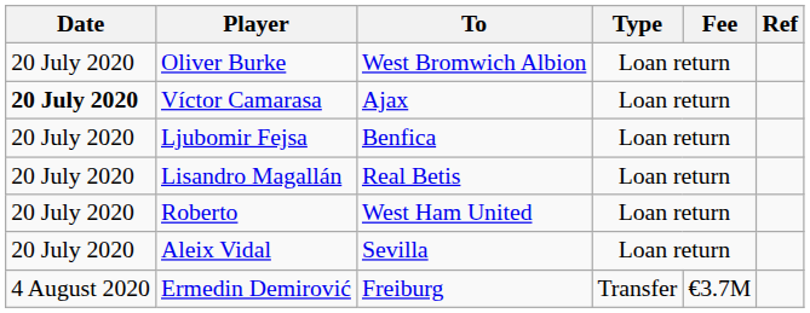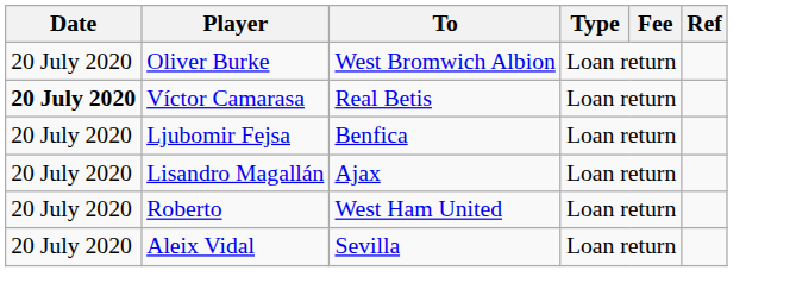 <table class="wikitable">
 <tr>
 <th>Date</th>
 <th>Player</th>
 <th>To</th>
 <th>Type</th>
 <th>Fee</th>
 <th>Ref</th>
 </tr>
 <tr>
 <td>20 July 2020</td>
 <td> <a href='#'>Oliver Burke</a></td>
 <td> <a href='#'>West Bromwich Albion</a></td>
 <td align=center colspan=2>Loan return</td>
 <td align=center></td>
 </tr>
 <tr>
 <td><strong>20 July 2020</strong></td>
 <td> <a href='#'>Víctor Camarasa</a></td>
-<td> <a href='#'>Ajax</a></td>
+<td><a href='#'>Real Betis</a></td>
 <td align=center colspan=2>Loan return</td>
 <td align=center></td>
 </tr>
 <tr>
 <td>20 July 2020</td>
 <td> <a href='#'>Ljubomir Fejsa</a></td>
 <td> <a href='#'>Benfica</a></td>
 <td align=center colspan=2>Loan return</td>
 <td align=center></td>
 </tr>
 <tr>
 <td>20 July 2020</td>
 <td> <a href='#'>Lisandro Magallán</a></td>
-<td><a href='#'>Real Betis</a></td>
+<td> <a href='#'>Ajax</a></td>
 <td align=center colspan=2>Loan return</td>
 <td align=center></td>
 </tr>
 <tr>
 <td>20 July 2020</td>
 <td> <a href='#'>Roberto</a></td>
 <td> <a href='#'>West Ham United</a></td>
 <td align=center colspan=2>Loan return</td>
 <td align=center></td>
 </tr>
 <tr>
 <td>20 July 2020</td>
 <td> <a href='#'>Aleix Vidal</a></td>
 <td><a href='#'>Sevilla</a></td>
 <td align=center colspan=2>Loan return</td>
 <td align=center></td>
 </tr>
-<tr>
-<td>4 August 2020</td>
-<td> <a href='#'>Ermedin Demirović</a></td>
-<td> <a href='#'>Freiburg</a></td>
-<td align=center>Transfer</td>
-<td align=center>€3.7M</td>
-<td align=center></td>
-</tr>
 </table>
